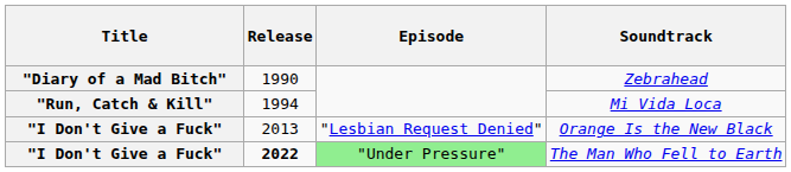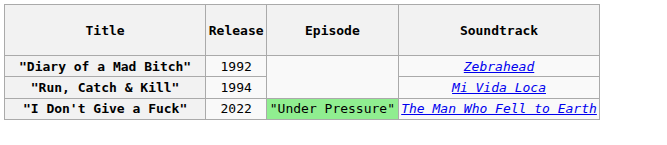 <table class="wikitable plainrowheaders" style="text-align:center;">
 <tr>
 <th scope="col" style="width:15em;"><br>Title<br><br></th>
 <th scope="col">Release</th>
 <th scope="col">Episode</th>
 <th scope="col">Soundtrack</th>
 </tr>
 <tr>
 <th scope="row">"Diary of a Mad Bitch"</th>
-<td>1990</td>
+<td>1992</td>
 <td rowspan=2></td>
 <td><em><a href='#'>Zebrahead</a></em></td>
 </tr>
 <tr>
 <th scope="row">"Run, Catch & Kill"</th>
 <td>1994</td>
 <td><em><a href='#'>Mi Vida Loca</a></em></td>
 </tr>
 <tr>
 <th scope="row">"I Don't Give a Fuck"</th>
-<td>2013</td>
-<td>"<a href='#'>Lesbian Request Denied</a>"</td>
-<td><em><a href='#'>Orange Is the New Black</a></em></td>
-</tr>
-<tr>
-<th scope="row">"I Don't Give a Fuck"</th>
-<td><strong>2022</strong></td>
+<td>2022</td>
 <td style="background: lightgreen;">"Under Pressure"</td>
 <td><em><a href='#'>The Man Who Fell to Earth</a></em></td>
 </tr>
 </table>
